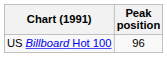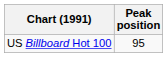 <table class="wikitable sortable">
 <tr>
 <th>Chart (1991)</th>
 <th>Peak<br>position</th>
 </tr>
 <tr>
 <td>US <a href='#'><em>Billboard</em> Hot 100</a></td>
-<td align=center>96</td>
+<td align=center>95</td>
 </tr>
 </table>
